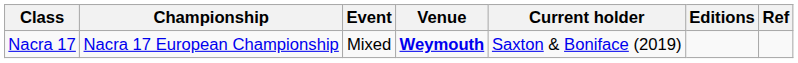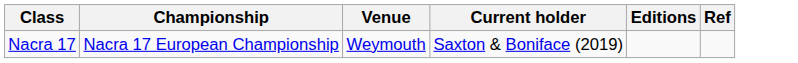 <table class="wikitable sortable" style="text-align:center;">
 <tr>
 <th>Class</th>
 <th>Championship</th>
-<th>Event</th>
 <th>Venue</th>
 <th>Current holder</th>
 <th>Editions</th>
 <th>Ref</th>
 </tr>
 <tr>
 <td><a href='#'>Nacra 17</a></td>
 <td><a href='#'>Nacra 17 European Championship</a></td>
-<td>Mixed</td>
-<td><strong> <a href='#'>Weymouth</a></strong></td>
+<td> <a href='#'>Weymouth</a></td>
 <td align=left> <a href='#'>Saxton</a> & <a href='#'>Boniface</a> (2019)</td>
 <td></td>
 <td></td>
 </tr>
 </table>
